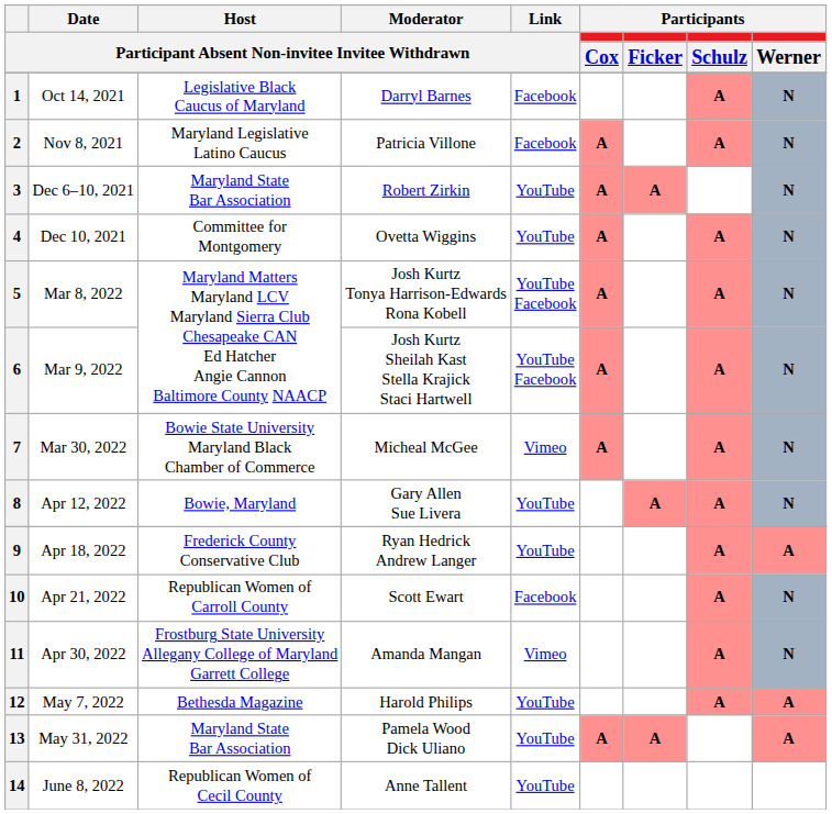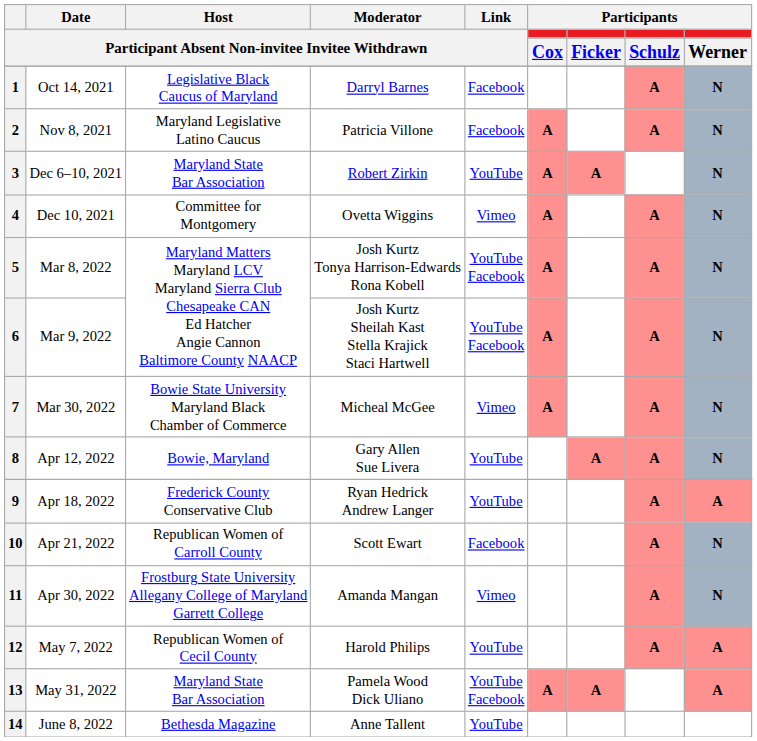 <table class="wikitable mw-collapsible" style="text-align:center;">
 <tr style="font-size:small;">
 <th scope="col"></th>
 <th scope="col">Date</th>
 <th scope="col">Host</th>
 <th scope="col">Moderator</th>
 <th scope="col">Link</th>
 <th scope="col" colspan="4">Participants</th>
 </tr>
 <tr>
 <th colspan="5" rowspan="2"> <small>Participant </small> <small>Absent </small> <small>Non-invitee </small> <small>Invitee Withdrawn</small></th>
 <th scope="col" style="background:#E81B23;"></th>
 <th scope="col" style="background:#E81B23;"></th>
 <th scope="col" style="background:#E81B23;"></th>
 <th scope="col" style="background:#E81B23;"></th>
 </tr>
 <tr>
 <th scope="col"><a href='#'>Cox</a></th>
 <th scope="col"><a href='#'>Ficker</a></th>
 <th scope="col"><a href='#'>Schulz</a></th>
 <th scole="col">Werner</th>
 </tr>
 <tr>
 </tr>
 <tr style="background:#FFFFFF;font-size:small;">
 <th scope="row">1</th>
 <td style="white-space:nowrap;">Oct 14, 2021</td>
 <td style="white-space:nowrap;"><a href='#'>Legislative Black<br>Caucus of Maryland</a></td>
 <td style="white-space:nowrap;"><a href='#'>Darryl Barnes</a></td>
 <td style="white-space:nowrap;"><a href='#'>Facebook</a></td>
 <td></td>
 <td></td>
 <td style="background:#ff9090; color:black; text-align:center;"><strong>A</strong></td>
 <td style="background:#A2B2C2; color:black; text-align:center;"><strong>N</strong></td>
 </tr>
 <tr style="background:#FFFFFF;font-size:small;">
 <th scope="row">2</th>
 <td style="white-space:nowrap;">Nov 8, 2021</td>
 <td style="white-space:nowrap;">Maryland Legislative<br>Latino Caucus</td>
 <td style="white-space:nowrap;">Patricia Villone</td>
 <td style="white-space:nowrap;"><a href='#'>Facebook</a></td>
 <td style="background:#ff9090; color:black; text-align:center;"><strong>A</strong></td>
 <td></td>
 <td style="background:#ff9090; color:black; text-align:center;"><strong>A</strong></td>
 <td style="background:#A2B2C2; color:black; text-align:center;"><strong>N</strong></td>
 </tr>
 <tr style="background:#FFFFFF;font-size:small;">
 <th scope="row">3</th>
 <td style="white-space:nowrap;">Dec 6–10, 2021</td>
 <td style="white-space:nowrap;"><a href='#'>Maryland State<br>Bar Association</a></td>
 <td style="white-space:nowrap;"><a href='#'>Robert Zirkin</a></td>
 <td style="white-space:nowrap;"><a href='#'>YouTube</a></td>
 <td style="background:#ff9090; color:black; text-align:center;"><strong>A</strong></td>
 <td style="background:#ff9090; color:black; text-align:center;"><strong>A</strong></td>
 <td></td>
 <td style="background:#A2B2C2; color:black; text-align:center;"><strong>N</strong></td>
 </tr>
 <tr style="background:#FFFFFF;font-size:small;">
 <th scope="row">4</th>
 <td style="white-space:nowrap;">Dec 10, 2021</td>
 <td style="white-space:nowrap;">Committee for<br>Montgomery</td>
 <td style="white-space:nowrap;">Ovetta Wiggins</td>
-<td style="white-space:nowrap;"><a href='#'>YouTube</a></td>
+<td style="white-space:nowrap;"><a href='#'>Vimeo</a></td>
 <td style="background:#ff9090; color:black; text-align:center;"><strong>A</strong></td>
 <td></td>
 <td style="background:#ff9090; color:black; text-align:center;"><strong>A</strong></td>
 <td style="background:#A2B2C2; color:black; text-align:center;"><strong>N</strong></td>
 </tr>
 <tr style="background:#FFFFFF;font-size:small;">
 <th scope="row">5</th>
 <td style="white-space:nowrap;">Mar 8, 2022</td>
 <td rowspan="2" style="white-space:nowrap;"><a href='#'>Maryland Matters</a><br>Maryland <a href='#'>LCV</a><br>Maryland <a href='#'>Sierra Club</a><br><a href='#'>Chesapeake CAN</a><br>Ed Hatcher<br>Angie Cannon<br><a href='#'>Baltimore County</a> <a href='#'>NAACP</a></td>
 <td style="white-space:nowrap;">Josh Kurtz<br>Tonya Harrison-Edwards<br>Rona Kobell</td>
 <td style="white-space:nowrap;"><a href='#'>YouTube</a><br><a href='#'>Facebook</a></td>
 <td style="background:#ff9090; color:black; text-align:center;"><strong>A</strong></td>
 <td></td>
 <td style="background:#ff9090; color:black; text-align:center;"><strong>A</strong></td>
 <td style="background:#A2B2C2; color:black; text-align:center;"><strong>N</strong></td>
 </tr>
 <tr style="background:#FFFFFF;font-size:small;">
 <th scope="row">6</th>
 <td style="white-space:nowrap;">Mar 9, 2022</td>
 <td style="white-space:nowrap;">Josh Kurtz<br>Sheilah Kast<br>Stella Krajick<br>Staci Hartwell</td>
 <td style="white-space:nowrap;"><a href='#'>YouTube</a><br><a href='#'>Facebook</a></td>
 <td style="background:#ff9090; color:black; text-align:center;"><strong>A</strong></td>
 <td></td>
 <td style="background:#ff9090; color:black; text-align:center;"><strong>A</strong></td>
 <td style="background:#A2B2C2; color:black; text-align:center;"><strong>N</strong></td>
 </tr>
 <tr style="background:#FFFFFF;font-size:small;">
 <th scope="row">7</th>
 <td style="white-space:nowrap;">Mar 30, 2022</td>
 <td style="white-space:nowrap;"><a href='#'>Bowie State University</a><br>Maryland Black<br>Chamber of Commerce</td>
 <td style="white-space:nowrap;">Micheal McGee</td>
 <td style="white-space:nowrap;"><a href='#'>Vimeo</a></td>
 <td style="background:#ff9090; color:black; text-align:center;"><strong>A</strong></td>
 <td></td>
 <td style="background:#ff9090; color:black; text-align:center;"><strong>A</strong></td>
 <td style="background:#A2B2C2; color:black; text-align:center;"><strong>N</strong></td>
 </tr>
 <tr style="background:#FFFFFF;font-size:small;">
 <th scope="row">8</th>
 <td style="white-space:nowrap;">Apr 12, 2022</td>
 <td style="white-space:nowrap;"><a href='#'>Bowie, Maryland</a></td>
 <td style="white-space:nowrap;">Gary Allen<br>Sue Livera</td>
 <td style="white-space:nowrap;"><a href='#'>YouTube</a></td>
 <td></td>
 <td style="background:#ff9090; color:black; text-align:center;"><strong>A</strong></td>
 <td style="background:#ff9090; color:black; text-align:center;"><strong>A</strong></td>
 <td style="background:#A2B2C2; color:black; text-align:center;"><strong>N</strong></td>
 </tr>
 <tr>
 </tr>
 <tr style="background:#FFFFFF;font-size:small;">
 <th scope="row">9</th>
 <td style="white-space:nowrap;">Apr 18, 2022</td>
 <td style="white-space:nowrap;"><a href='#'>Frederick County</a><br>Conservative Club</td>
 <td style="white-space:nowrap;">Ryan Hedrick<br>Andrew Langer</td>
 <td style="white-space:nowrap;"><a href='#'>YouTube</a></td>
 <td></td>
 <td></td>
 <td style="background:#ff9090; color:black; text-align:center;"><strong>A</strong></td>
 <td style="background:#ff9090; color:black; text-align:center;"><strong>A</strong></td>
 </tr>
 <tr style="background:#FFFFFF;font-size:small;">
 <th scope="row">10</th>
 <td style="white-space:nowrap;">Apr 21, 2022</td>
 <td style="white-space:nowrap;">Republican Women of<br><a href='#'>Carroll County</a></td>
 <td style="white-space:nowrap;">Scott Ewart</td>
 <td style="white-space:nowrap;"><a href='#'>Facebook</a></td>
 <td></td>
 <td></td>
 <td style="background:#ff9090; color:black; text-align:center;"><strong>A</strong></td>
 <td style="background:#A2B2C2; color:black; text-align:center;"><strong>N</strong></td>
 </tr>
 <tr style="background:#FFFFFF;font-size:small;">
 <th scope="row">11</th>
 <td style="white-space:nowrap;">Apr 30, 2022</td>
 <td style="white-space:nowrap;"><a href='#'>Frostburg State University</a><br><a href='#'>Allegany College of Maryland</a><br><a href='#'>Garrett College</a></td>
 <td style="white-space:nowrap;">Amanda Mangan</td>
 <td style="white-space:nowrap;"><a href='#'>Vimeo</a></td>
 <td></td>
 <td></td>
 <td style="background:#ff9090; color:black; text-align:center;"><strong>A</strong></td>
 <td style="background:#A2B2C2; color:black; text-align:center;"><strong>N</strong></td>
 </tr>
 <tr style="background:#FFFFFF;font-size:small;">
 <th scope="row">12</th>
 <td style="white-space:nowrap;">May 7, 2022</td>
-<td style="white-space:nowrap;"><a href='#'>Bethesda Magazine</a></td>
+<td style="white-space:nowrap;">Republican Women of<br><a href='#'>Cecil County</a></td>
 <td style="white-space:nowrap;">Harold Philips</td>
 <td style="white-space:nowrap;"><a href='#'>YouTube</a></td>
 <td></td>
 <td></td>
 <td style="background:#ff9090; color:black; text-align:center;"><strong>A</strong></td>
 <td style="background:#ff9090; color:black; text-align:center;"><strong>A</strong></td>
 </tr>
 <tr style="background:#FFFFFF;font-size:small;">
 <th scope="row">13</th>
 <td style="white-space:nowrap;">May 31, 2022</td>
 <td style="white-space:nowrap;"><a href='#'>Maryland State<br>Bar Association</a></td>
 <td style="white-space:nowrap;">Pamela Wood<br>Dick Uliano</td>
-<td style="white-space:nowrap;"><a href='#'>YouTube</a></td>
+<td style="white-space:nowrap;"><a href='#'>YouTube</a><br><a href='#'>Facebook</a></td>
 <td style="background:#ff9090; color:black; text-align:center;"><strong>A</strong></td>
 <td style="background:#ff9090; color:black; text-align:center;"><strong>A</strong></td>
 <td></td>
 <td style="background:#ff9090; color:black; text-align:center;"><strong>A</strong></td>
 </tr>
 <tr style="background:#FFFFFF;font-size:small;">
 <th scope="row">14</th>
 <td style="white-space:nowrap;">June 8, 2022</td>
-<td style="white-space:nowrap;">Republican Women of<br><a href='#'>Cecil County</a></td>
+<td style="white-space:nowrap;"><a href='#'>Bethesda Magazine</a></td>
 <td style="white-space:nowrap;">Anne Tallent</td>
 <td style="white-space:nowrap;"><a href='#'>YouTube</a></td>
 <td></td>
 <td></td>
 <td></td>
 <td></td>
 </tr>
 </table>
